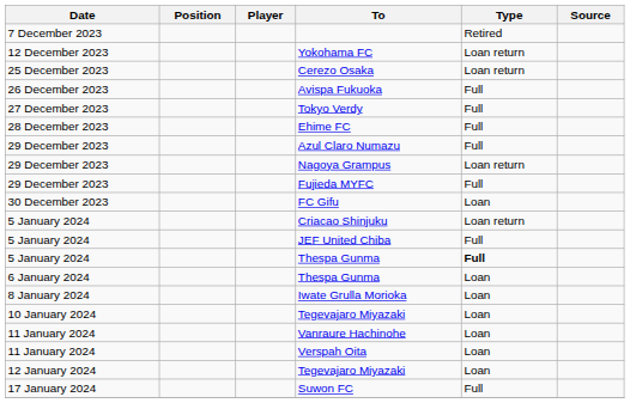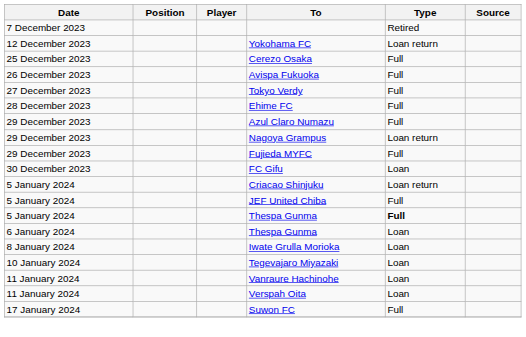 <table class="wikitable sortable" style="width:90%; text-align:center; font-size:95%; text-align:left;">
 <tr>
 <th>Date</th>
 <th>Position</th>
 <th>Player</th>
 <th>To</th>
 <th>Type</th>
 <th>Source</th>
 </tr>
 <tr>
 <td>7 December 2023</td>
 <td></td>
 <td></td>
 <td></td>
 <td>Retired</td>
 <td></td>
 </tr>
 <tr>
 <td>12 December 2023</td>
 <td></td>
 <td></td>
 <td> <a href='#'>Yokohama FC</a></td>
 <td>Loan return</td>
 <td></td>
 </tr>
 <tr>
 <td>25 December 2023</td>
 <td></td>
 <td></td>
 <td> <a href='#'>Cerezo Osaka</a></td>
-<td>Loan return</td>
+<td>Full</td>
 <td></td>
 </tr>
 <tr>
 <td>26 December 2023</td>
 <td></td>
 <td></td>
 <td> <a href='#'>Avispa Fukuoka</a></td>
 <td>Full</td>
 <td></td>
 </tr>
 <tr>
 <td>27 December 2023</td>
 <td></td>
 <td></td>
 <td> <a href='#'>Tokyo Verdy</a></td>
 <td>Full</td>
 <td></td>
 </tr>
 <tr>
 <td>28 December 2023</td>
 <td></td>
 <td></td>
 <td> <a href='#'>Ehime FC</a></td>
 <td>Full</td>
 <td></td>
 </tr>
 <tr>
 <td>29 December 2023</td>
 <td></td>
 <td></td>
 <td> <a href='#'>Azul Claro Numazu</a></td>
 <td>Full</td>
 <td></td>
 </tr>
 <tr>
 <td>29 December 2023</td>
 <td></td>
 <td></td>
 <td> <a href='#'>Nagoya Grampus</a></td>
 <td>Loan return</td>
 <td></td>
 </tr>
 <tr>
 <td>29 December 2023</td>
 <td></td>
 <td></td>
 <td> <a href='#'>Fujieda MYFC</a></td>
 <td>Full</td>
 <td></td>
 </tr>
 <tr>
 <td>30 December 2023</td>
 <td></td>
 <td></td>
 <td> <a href='#'>FC Gifu</a></td>
 <td>Loan</td>
 <td></td>
 </tr>
 <tr>
 <td>5 January 2024</td>
 <td></td>
 <td></td>
 <td> <a href='#'>Criacao Shinjuku</a></td>
 <td>Loan return</td>
 <td></td>
 </tr>
 <tr>
 <td>5 January 2024</td>
 <td></td>
 <td></td>
 <td> <a href='#'>JEF United Chiba</a></td>
 <td>Full</td>
 <td></td>
 </tr>
 <tr>
 <td>5 January 2024</td>
 <td></td>
 <td></td>
 <td> <a href='#'>Thespa Gunma</a></td>
 <td><strong>Full</strong></td>
 <td></td>
 </tr>
 <tr>
 <td>6 January 2024</td>
 <td></td>
 <td></td>
 <td> <a href='#'>Thespa Gunma</a></td>
 <td>Loan</td>
 <td></td>
 </tr>
 <tr>
 <td>8 January 2024</td>
 <td></td>
 <td></td>
 <td> <a href='#'>Iwate Grulla Morioka</a></td>
 <td>Loan</td>
 <td></td>
 </tr>
 <tr>
 <td>10 January 2024</td>
 <td></td>
 <td></td>
 <td> <a href='#'>Tegevajaro Miyazaki</a></td>
 <td>Loan</td>
 <td></td>
 </tr>
 <tr>
 <td>11 January 2024</td>
 <td></td>
 <td></td>
 <td> <a href='#'>Vanraure Hachinohe</a></td>
 <td>Loan</td>
 <td></td>
 </tr>
 <tr>
 <td>11 January 2024</td>
 <td></td>
 <td></td>
 <td> <a href='#'>Verspah Oita</a></td>
 <td>Loan</td>
 <td></td>
 </tr>
 <tr>
-<td>12 January 2024</td>
-<td></td>
-<td></td>
-<td> <a href='#'>Tegevajaro Miyazaki</a></td>
-<td>Loan</td>
-<td></td>
-</tr>
-<tr>
 <td>17 January 2024</td>
 <td></td>
 <td></td>
 <td> <a href='#'>Suwon FC</a></td>
 <td>Full</td>
 <td></td>
 </tr>
 <tr>
 </tr>
 </table>
